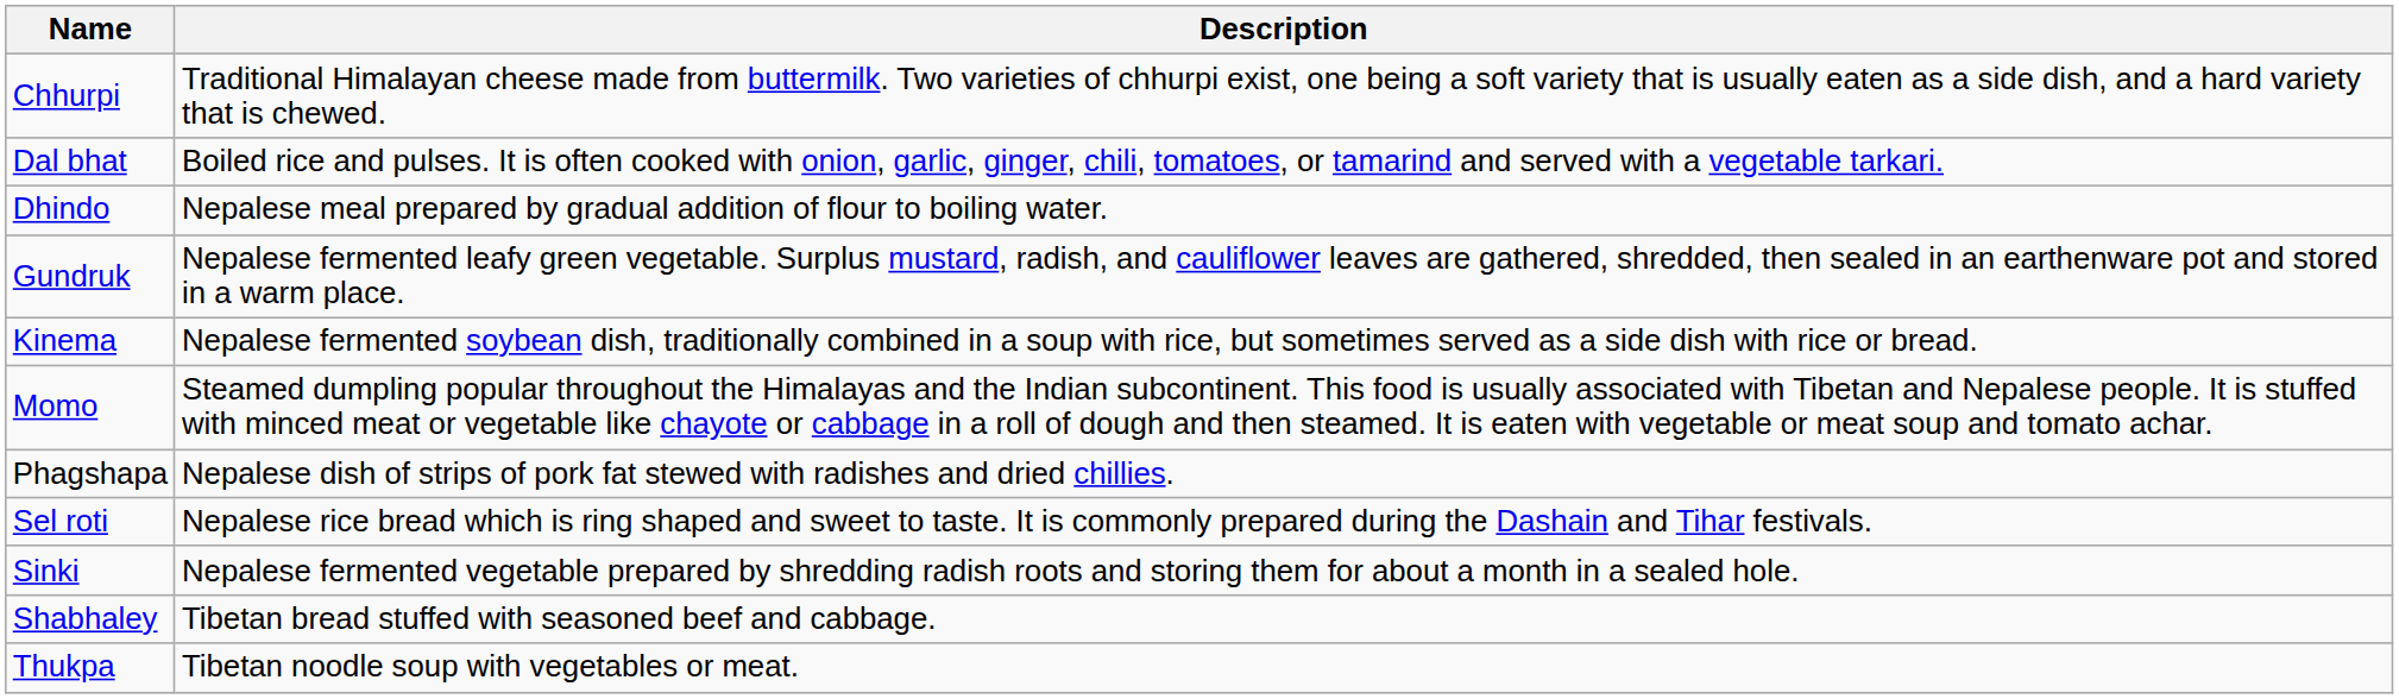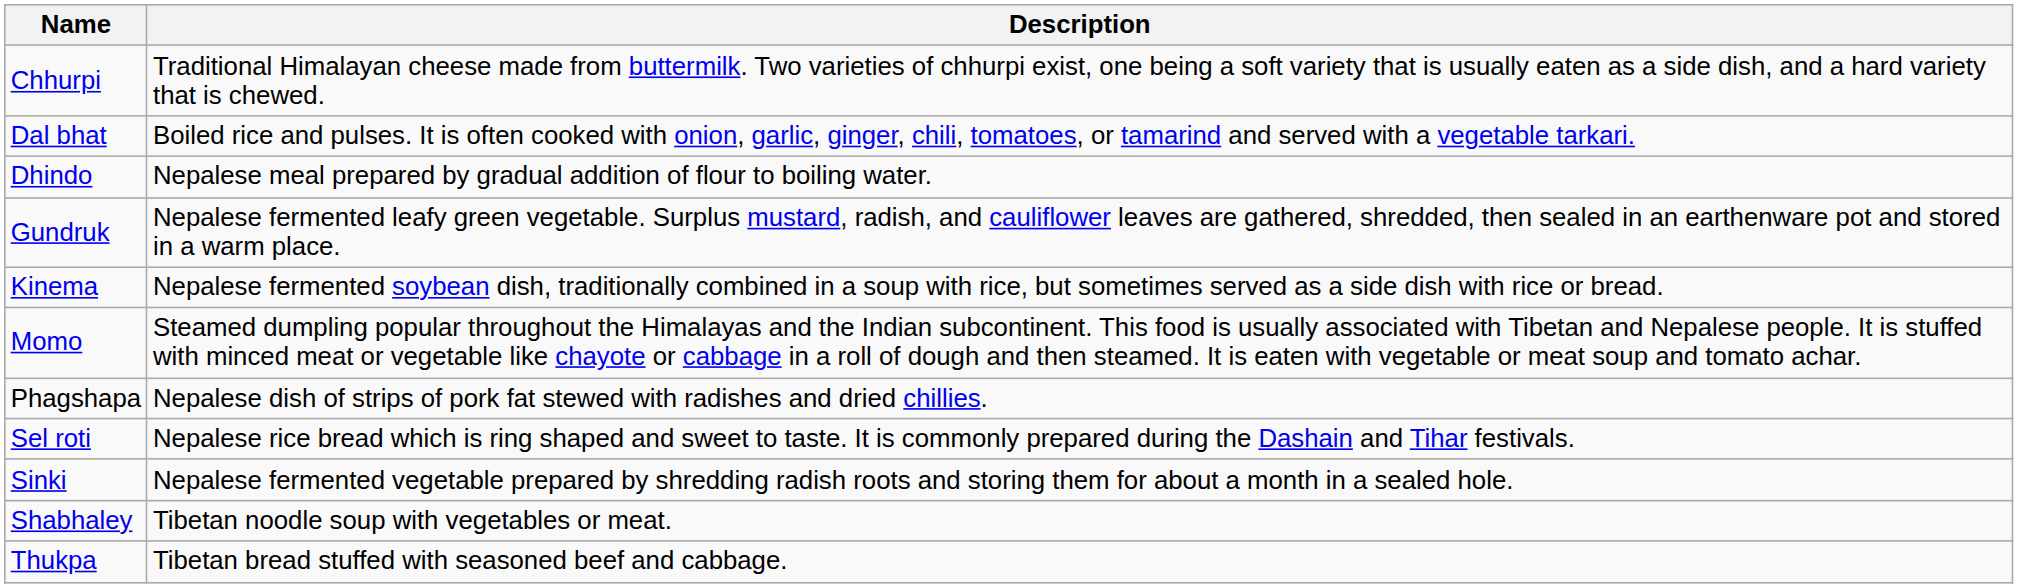 <table class="wikitable">
 <tr>
 <th>Name</th>
 <th>Description</th>
 </tr>
 <tr>
 <td><a href='#'>Chhurpi</a></td>
 <td>Traditional Himalayan cheese made from <a href='#'>buttermilk</a>. Two varieties of chhurpi exist, one being a soft variety that is usually eaten as a side dish, and a hard variety that is chewed.</td>
 </tr>
 <tr>
 <td><a href='#'>Dal bhat</a></td>
 <td>Boiled rice and pulses. It is often cooked with <a href='#'>onion</a>, <a href='#'>garlic</a>, <a href='#'>ginger</a>, <a href='#'>chili</a>, <a href='#'>tomatoes</a>, or <a href='#'>tamarind</a> and served with a <a href='#'>vegetable tarkari.</a></td>
 </tr>
 <tr>
 <td><a href='#'>Dhindo</a></td>
 <td>Nepalese meal prepared by gradual addition of flour to boiling water.</td>
 </tr>
 <tr>
 <td><a href='#'>Gundruk</a></td>
 <td>Nepalese fermented leafy green vegetable. Surplus <a href='#'>mustard</a>, radish, and <a href='#'>cauliflower</a> leaves are gathered, shredded, then sealed in an earthenware pot and stored in a warm place.</td>
 </tr>
 <tr>
 <td><a href='#'>Kinema</a></td>
 <td>Nepalese fermented <a href='#'>soybean</a> dish, traditionally combined in a soup with rice, but sometimes served as a side dish with rice or bread.</td>
 </tr>
 <tr>
 <td><a href='#'>Momo</a></td>
 <td>Steamed dumpling popular throughout the Himalayas and the Indian subcontinent. This food is usually associated with Tibetan and Nepalese people. It is stuffed with minced meat or vegetable like <a href='#'>chayote</a> or <a href='#'>cabbage</a> in a roll of dough and then steamed. It is eaten with vegetable or meat soup and tomato achar.</td>
 </tr>
 <tr>
 <td>Phagshapa</td>
 <td>Nepalese dish of strips of pork fat stewed with radishes and dried <a href='#'>chillies</a>.</td>
 </tr>
 <tr>
 <td><a href='#'>Sel roti</a></td>
 <td>Nepalese rice bread which is ring shaped and sweet to taste. It is commonly prepared during the <a href='#'>Dashain</a> and <a href='#'>Tihar</a> festivals.</td>
 </tr>
 <tr>
 <td><a href='#'>Sinki</a></td>
 <td>Nepalese fermented vegetable prepared by shredding radish roots and storing them for about a month in a sealed hole.</td>
 </tr>
 <tr>
 <td><a href='#'>Shabhaley</a></td>
-<td>Tibetan bread stuffed with seasoned beef and cabbage.</td>
+<td>Tibetan noodle soup with vegetables or meat.</td>
 </tr>
 <tr>
 <td><a href='#'>Thukpa</a></td>
-<td>Tibetan noodle soup with vegetables or meat.</td>
+<td>Tibetan bread stuffed with seasoned beef and cabbage.</td>
 </tr>
 </table>
